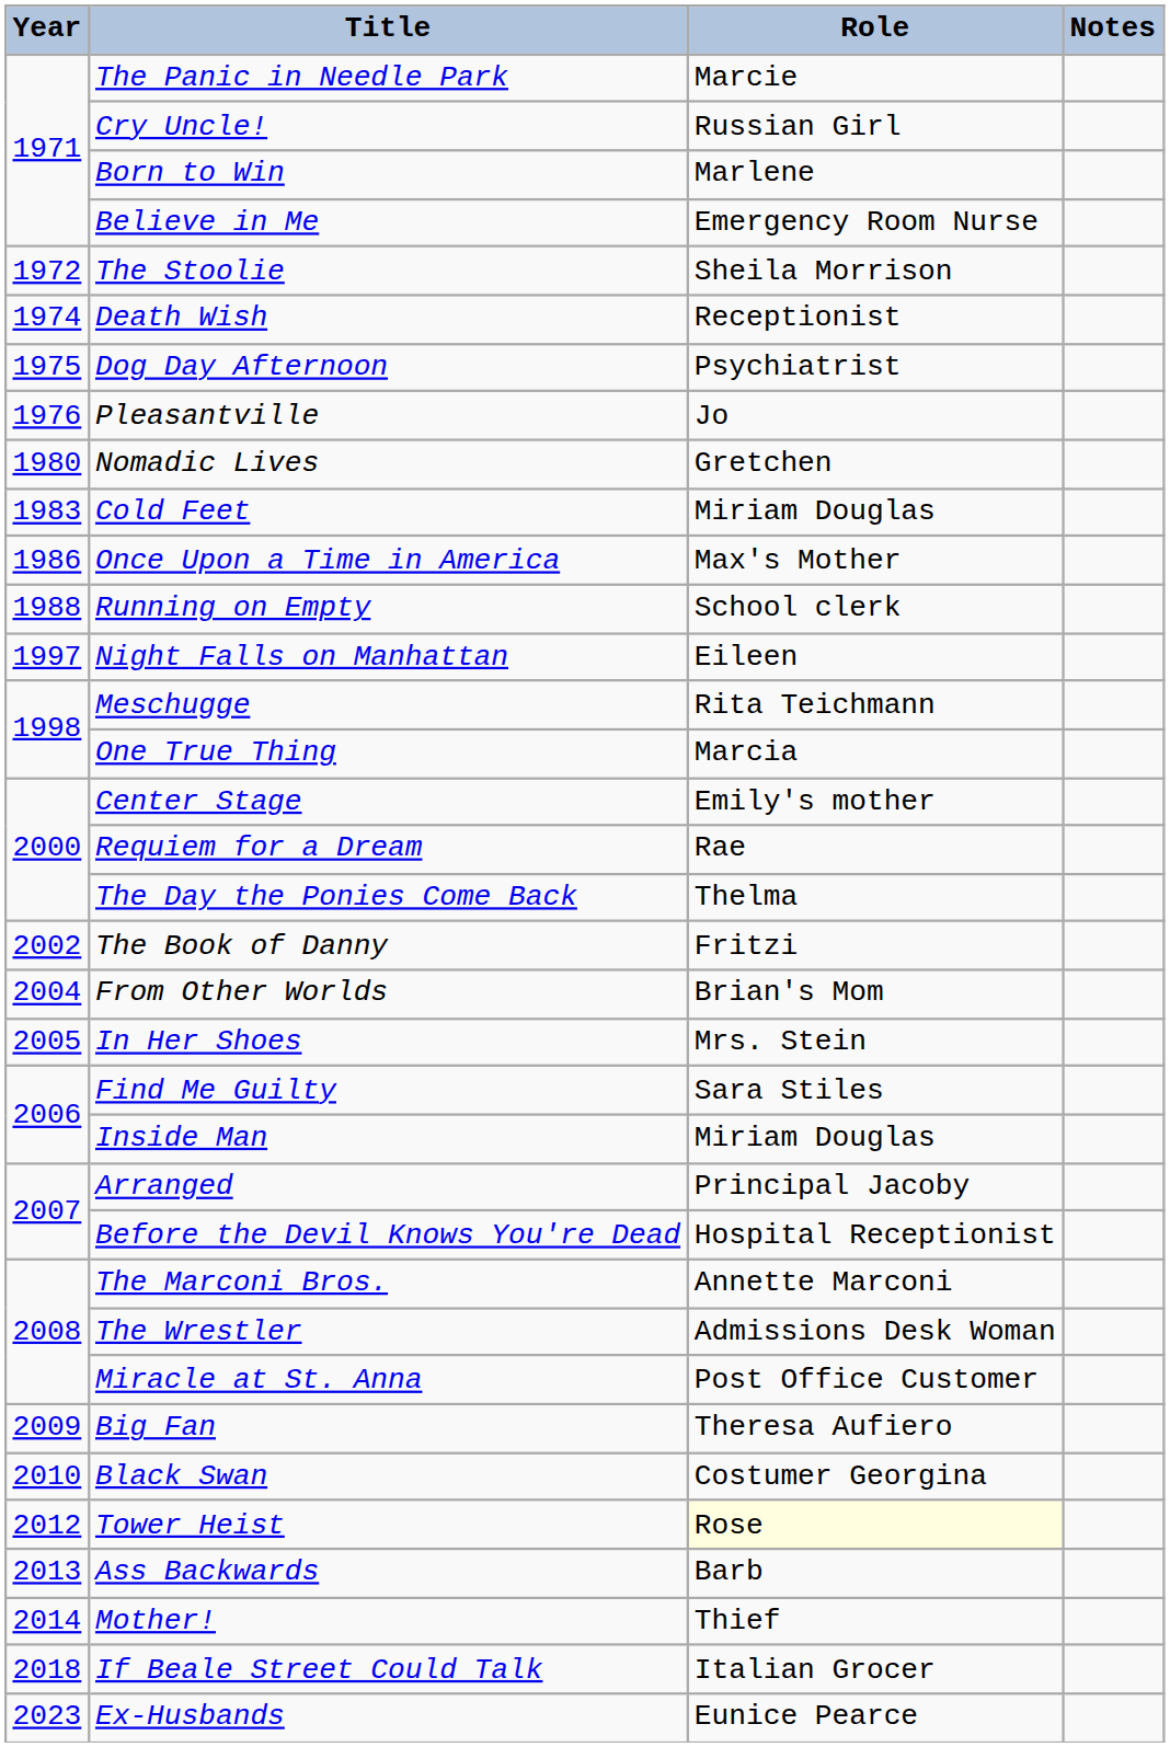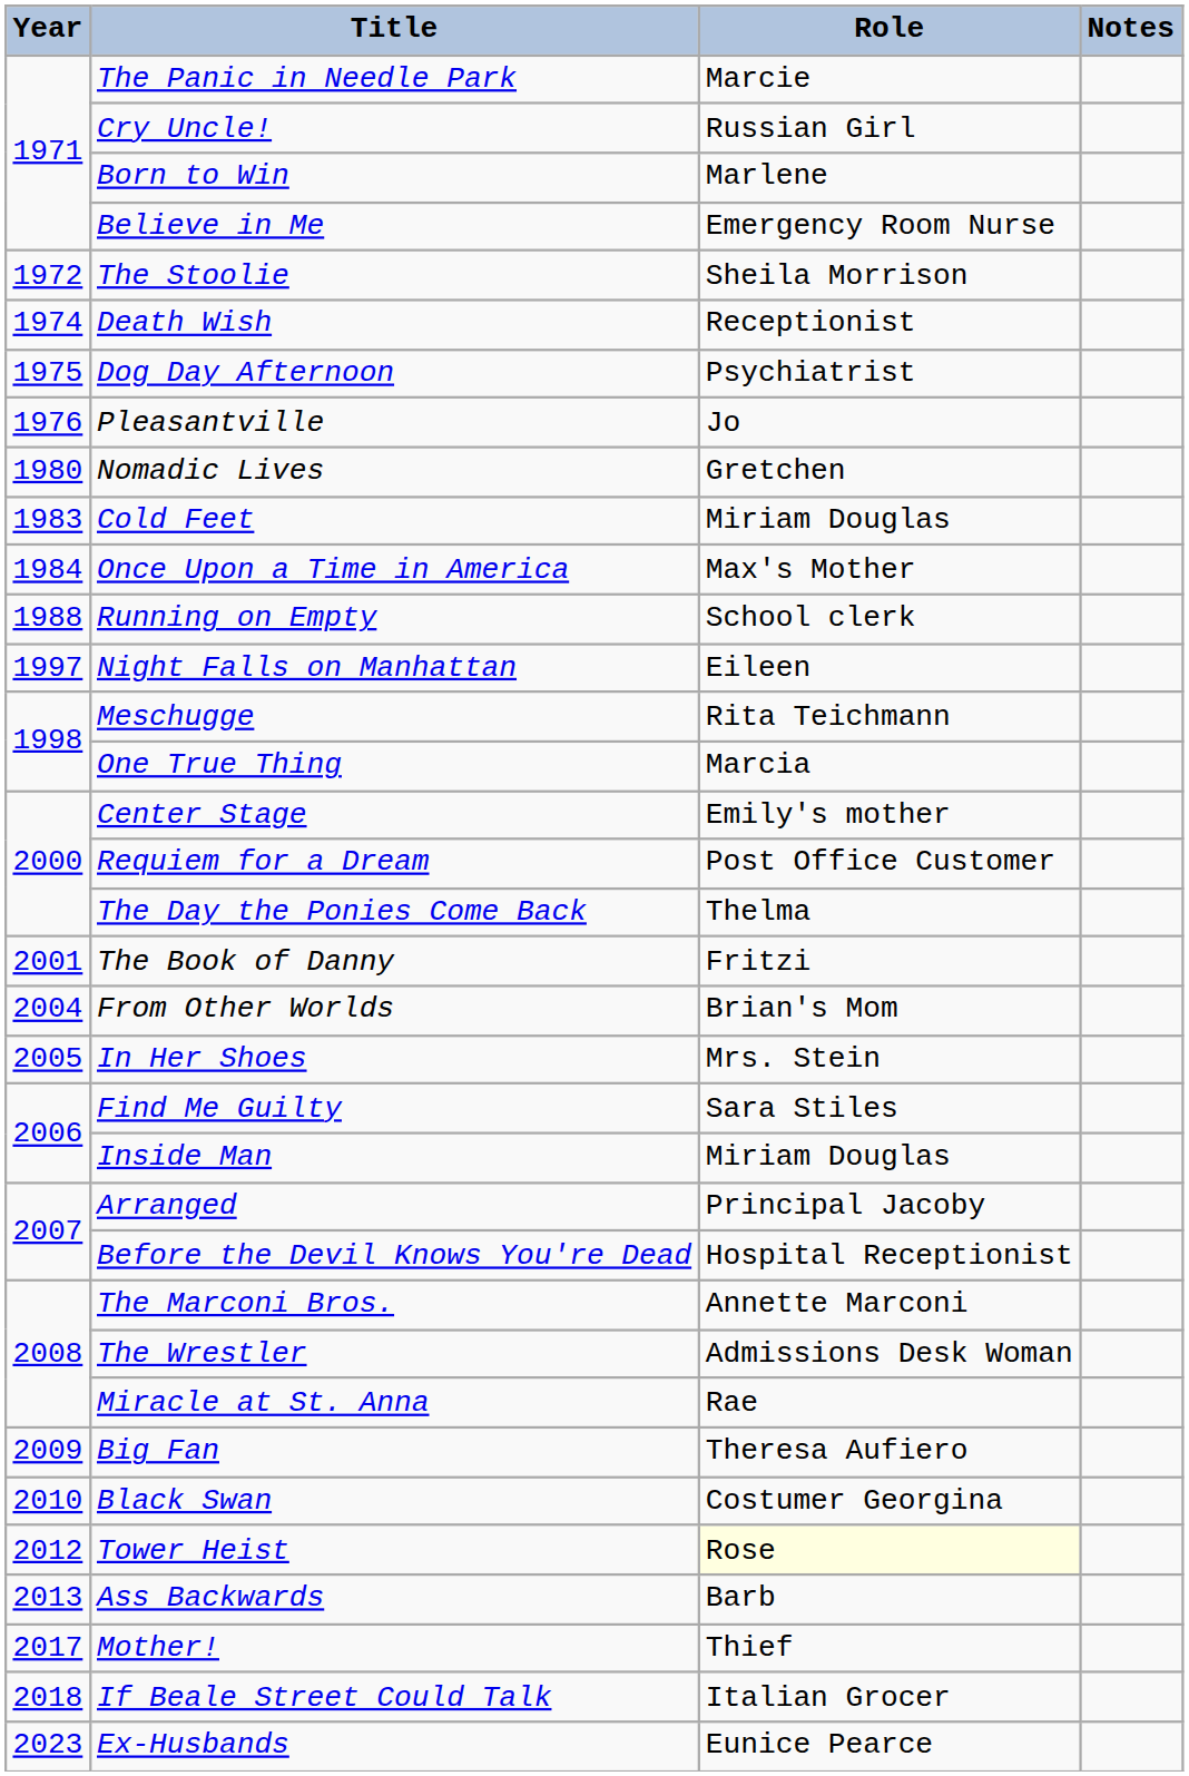 <table class="wikitable" style="font-size:90%;">
 <tr>
 <th style="background:#B0C4DE;">Year</th>
 <th style="background:#B0C4DE;">Title</th>
 <th style="background:#B0C4DE;">Role</th>
 <th style="background:#B0C4DE;">Notes</th>
 </tr>
 <tr>
 <td rowspan=4><a href='#'>1971</a></td>
 <td><em><a href='#'>The Panic in Needle Park</a></em></td>
 <td>Marcie</td>
 <td></td>
 </tr>
 <tr>
 <td><em><a href='#'>Cry Uncle!</a></em></td>
 <td>Russian Girl</td>
 <td></td>
 </tr>
 <tr>
 <td><em><a href='#'>Born to Win</a></em></td>
 <td>Marlene</td>
 <td></td>
 </tr>
 <tr>
 <td><em><a href='#'>Believe in Me</a></em></td>
 <td>Emergency Room Nurse</td>
 <td></td>
 </tr>
 <tr>
 <td><a href='#'>1972</a></td>
 <td><em><a href='#'>The Stoolie</a></em></td>
 <td>Sheila Morrison</td>
 <td></td>
 </tr>
 <tr>
 <td><a href='#'>1974</a></td>
 <td><em><a href='#'>Death Wish</a></em></td>
 <td>Receptionist</td>
 <td></td>
 </tr>
 <tr>
 <td><a href='#'>1975</a></td>
 <td><em><a href='#'>Dog Day Afternoon</a></em></td>
 <td>Psychiatrist</td>
 <td></td>
 </tr>
 <tr>
 <td><a href='#'>1976</a></td>
 <td><em>Pleasantville</em></td>
 <td>Jo</td>
 <td></td>
 </tr>
 <tr>
 <td><a href='#'>1980</a></td>
 <td><em>Nomadic Lives</em></td>
 <td>Gretchen</td>
 <td></td>
 </tr>
 <tr>
 <td><a href='#'>1983</a></td>
 <td><em><a href='#'>Cold Feet</a></em></td>
 <td>Miriam Douglas</td>
 <td></td>
 </tr>
 <tr>
-<td><a href='#'>1986</a></td>
+<td><a href='#'>1984</a></td>
 <td><em><a href='#'>Once Upon a Time in America</a></em></td>
 <td>Max's Mother</td>
 <td></td>
 </tr>
 <tr>
 <td><a href='#'>1988</a></td>
 <td><em><a href='#'>Running on Empty</a></em></td>
 <td>School clerk</td>
 <td></td>
 </tr>
 <tr>
 <td><a href='#'>1997</a></td>
 <td><em><a href='#'>Night Falls on Manhattan</a></em></td>
 <td>Eileen</td>
 <td></td>
 </tr>
 <tr>
 <td rowspan=2><a href='#'>1998</a></td>
 <td><em><a href='#'>Meschugge</a></em></td>
 <td>Rita Teichmann</td>
 <td></td>
 </tr>
 <tr>
 <td><em><a href='#'>One True Thing</a></em></td>
 <td>Marcia</td>
 <td></td>
 </tr>
 <tr>
 <td rowspan=3><a href='#'>2000</a></td>
 <td><em><a href='#'>Center Stage</a></em></td>
 <td>Emily's mother</td>
 <td></td>
 </tr>
 <tr>
 <td><em><a href='#'>Requiem for a Dream</a></em></td>
-<td>Rae</td>
+<td>Post Office Customer</td>
 <td></td>
 </tr>
 <tr>
 <td><em><a href='#'>The Day the Ponies Come Back</a></em></td>
 <td>Thelma</td>
 <td></td>
 </tr>
 <tr>
-<td><a href='#'>2002</a></td>
+<td><a href='#'>2001</a></td>
 <td><em>The Book of Danny</em></td>
 <td>Fritzi</td>
 <td></td>
 </tr>
 <tr>
 <td><a href='#'>2004</a></td>
 <td><em>From Other Worlds</em></td>
 <td>Brian's Mom</td>
 <td></td>
 </tr>
 <tr>
 <td><a href='#'>2005</a></td>
 <td><em><a href='#'>In Her Shoes</a></em></td>
 <td>Mrs. Stein</td>
 <td></td>
 </tr>
 <tr>
 <td rowspan=2><a href='#'>2006</a></td>
 <td><em><a href='#'>Find Me Guilty</a></em></td>
 <td>Sara Stiles</td>
 <td></td>
 </tr>
 <tr>
 <td><em><a href='#'>Inside Man</a></em></td>
 <td>Miriam Douglas</td>
 <td></td>
 </tr>
 <tr>
 <td rowspan=2><a href='#'>2007</a></td>
 <td><em><a href='#'>Arranged</a></em></td>
 <td>Principal Jacoby</td>
 <td></td>
 </tr>
 <tr>
 <td><em><a href='#'>Before the Devil Knows You're Dead</a></em></td>
 <td>Hospital Receptionist</td>
 <td></td>
 </tr>
 <tr>
 <td rowspan=3><a href='#'>2008</a></td>
 <td><em><a href='#'>The Marconi Bros.</a></em></td>
 <td>Annette Marconi</td>
 <td></td>
 </tr>
 <tr>
 <td><em><a href='#'>The Wrestler</a></em></td>
 <td>Admissions Desk Woman</td>
 <td></td>
 </tr>
 <tr>
 <td><em><a href='#'>Miracle at St. Anna</a></em></td>
-<td>Post Office Customer</td>
+<td>Rae</td>
 <td></td>
 </tr>
 <tr>
 <td><a href='#'>2009</a></td>
 <td><em><a href='#'>Big Fan</a></em></td>
 <td>Theresa Aufiero</td>
 <td></td>
 </tr>
 <tr>
 <td><a href='#'>2010</a></td>
 <td><em><a href='#'>Black Swan</a></em></td>
 <td>Costumer Georgina</td>
 <td></td>
 </tr>
 <tr>
 <td><a href='#'>2012</a></td>
 <td><em><a href='#'>Tower Heist</a></em></td>
 <td style="background: lightyellow;">Rose</td>
 <td></td>
 </tr>
 <tr>
 <td><a href='#'>2013</a></td>
 <td><em><a href='#'>Ass Backwards</a></em></td>
 <td>Barb</td>
 <td></td>
 </tr>
 <tr>
-<td><a href='#'>2014</a></td>
+<td><a href='#'>2017</a></td>
 <td><em><a href='#'>Mother!</a></em></td>
 <td>Thief</td>
 <td></td>
 </tr>
 <tr>
 <td><a href='#'>2018</a></td>
 <td><em><a href='#'>If Beale Street Could Talk</a></em></td>
 <td>Italian Grocer</td>
 <td></td>
 </tr>
 <tr>
 <td><a href='#'>2023</a></td>
 <td><em><a href='#'>Ex-Husbands</a></em></td>
 <td>Eunice Pearce</td>
 <td></td>
 </tr>
 </table>
